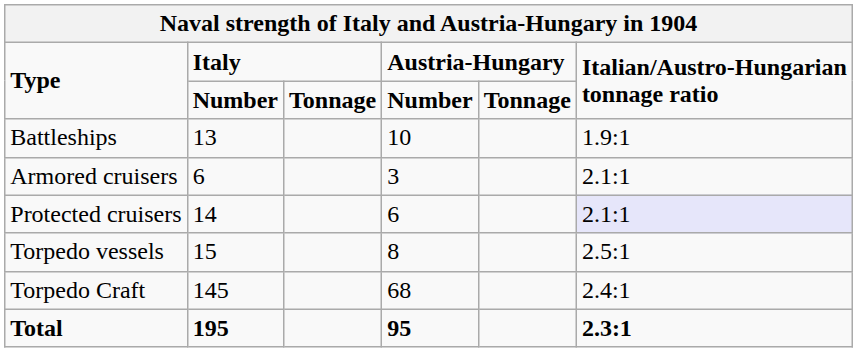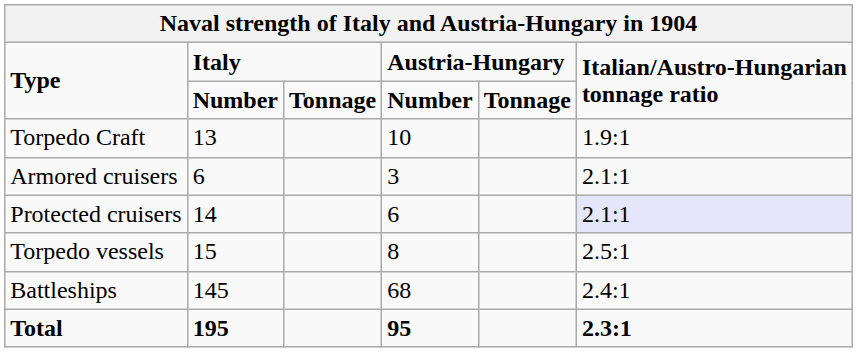 <table class="wikitable mw-collapsible mw-uncollapsed">
 <tr>
 <th colspan="6">Naval strength of Italy and Austria-Hungary in 1904</th>
 </tr>
 <tr>
 <td rowspan="2"><strong>Type</strong></td>
 <td colspan="2"><strong>Italy</strong></td>
 <td colspan="2"><strong>Austria-Hungary</strong></td>
 <td rowspan="2"><strong>Italian/Austro-Hungarian</strong><br><strong>tonnage ratio</strong></td>
 </tr>
 <tr>
 <td><strong>Number</strong></td>
 <td><strong>Tonnage</strong></td>
 <td><strong>Number</strong></td>
 <td><strong>Tonnage</strong></td>
 </tr>
 <tr>
-<td>Battleships</td>
+<td>Torpedo Craft</td>
 <td>13</td>
 <td></td>
 <td>10</td>
 <td></td>
 <td>1.9:1</td>
 </tr>
 <tr>
 <td>Armored cruisers</td>
 <td>6</td>
 <td></td>
 <td>3</td>
 <td></td>
 <td>2.1:1</td>
 </tr>
 <tr>
 <td>Protected cruisers</td>
 <td>14</td>
 <td></td>
 <td>6</td>
 <td></td>
 <td style="background: lavender;">2.1:1</td>
 </tr>
 <tr>
 <td>Torpedo vessels</td>
 <td>15</td>
 <td></td>
 <td>8</td>
 <td></td>
 <td>2.5:1</td>
 </tr>
 <tr>
-<td>Torpedo Craft</td>
+<td>Battleships</td>
 <td>145</td>
 <td></td>
 <td>68</td>
 <td></td>
 <td>2.4:1</td>
 </tr>
 <tr>
 <td><strong>Total</strong></td>
 <td><strong>195</strong></td>
 <td><strong></strong></td>
 <td><strong>95</strong></td>
 <td><strong></strong></td>
 <td><strong>2.3:1</strong></td>
 </tr>
 </table>
